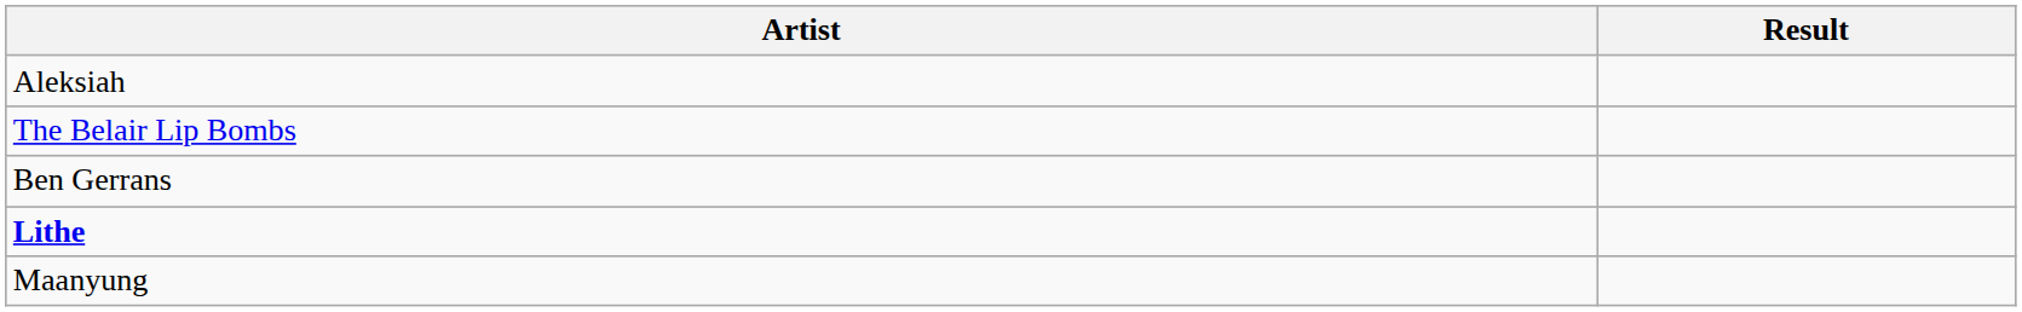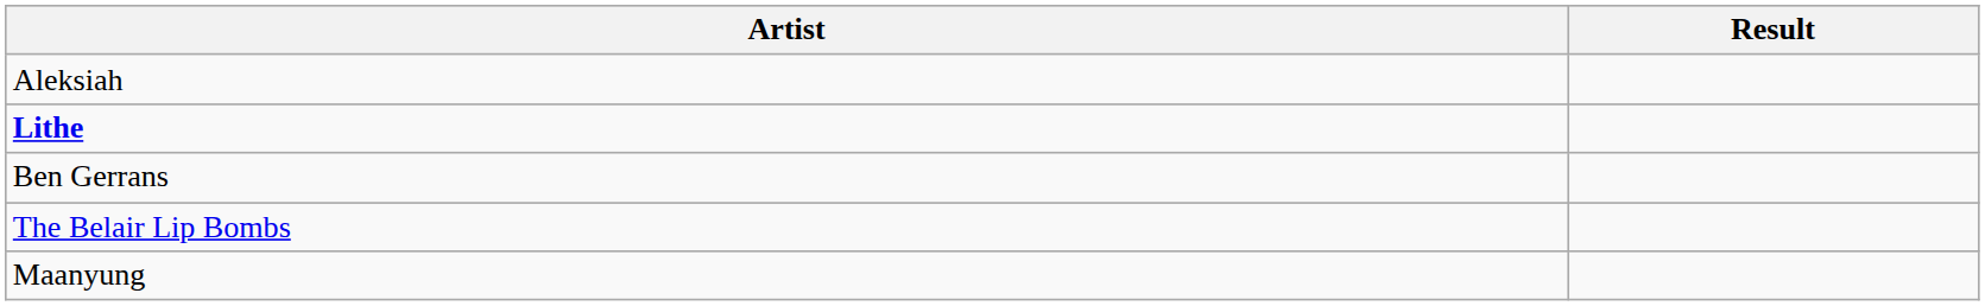 <table class="wikitable">
 <tr>
 <th width="19%">Artist</th>
 <th width="5%">Result</th>
 </tr>
 <tr>
 <td>Aleksiah</td>
 <td></td>
 </tr>
 <tr>
-<td><a href='#'>The Belair Lip Bombs</a></td>
+<td><strong><a href='#'>Lithe</a></strong></td>
 <td></td>
 </tr>
 <tr>
 <td>Ben Gerrans</td>
 <td></td>
 </tr>
 <tr>
-<td><strong><a href='#'>Lithe</a></strong></td>
+<td><a href='#'>The Belair Lip Bombs</a></td>
 <td></td>
 </tr>
 <tr>
 <td>Maanyung</td>
 <td></td>
 </tr>
 </table>
